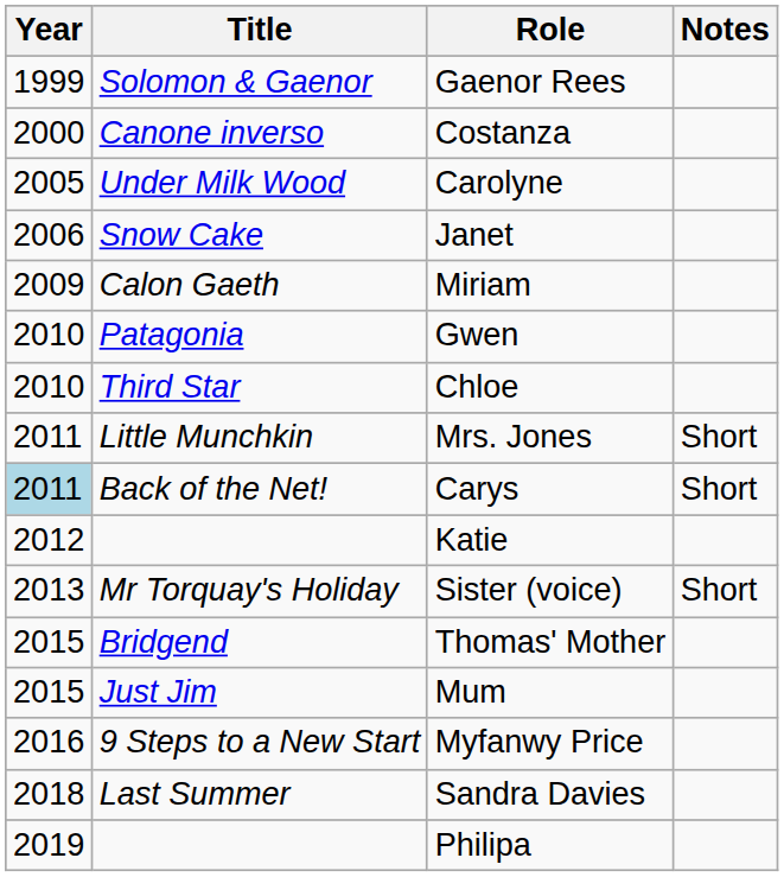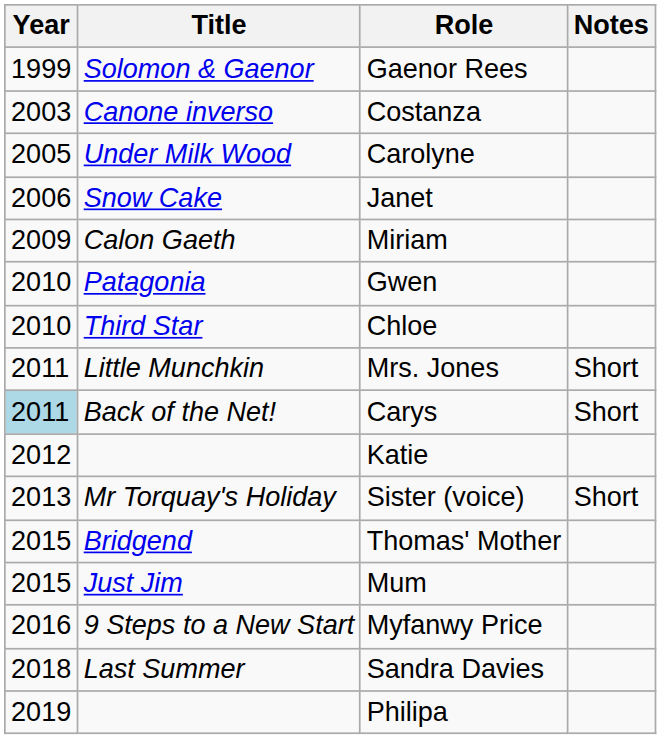 <table class="wikitable sortable">
 <tr>
 <th>Year</th>
 <th>Title</th>
 <th>Role</th>
 <th class="unsortable">Notes</th>
 </tr>
 <tr>
 <td>1999</td>
 <td><em><a href='#'>Solomon & Gaenor</a></em></td>
 <td>Gaenor Rees</td>
 <td></td>
 </tr>
 <tr>
-<td>2000</td>
+<td>2003</td>
 <td><em><a href='#'>Canone inverso</a></em></td>
 <td>Costanza</td>
 <td></td>
 </tr>
 <tr>
 <td>2005</td>
 <td><em><a href='#'>Under Milk Wood</a></em></td>
 <td>Carolyne</td>
 <td></td>
 </tr>
 <tr>
 <td>2006</td>
 <td><em><a href='#'>Snow Cake</a></em></td>
 <td>Janet</td>
 <td></td>
 </tr>
 <tr>
 <td>2009</td>
 <td><em>Calon Gaeth</em></td>
 <td>Miriam</td>
 <td></td>
 </tr>
 <tr>
 <td>2010</td>
 <td><em><a href='#'>Patagonia</a></em></td>
 <td>Gwen</td>
 <td></td>
 </tr>
 <tr>
 <td>2010</td>
 <td><em><a href='#'>Third Star</a></em></td>
 <td>Chloe</td>
 <td></td>
 </tr>
 <tr>
 <td>2011</td>
 <td><em>Little Munchkin</em></td>
 <td>Mrs. Jones</td>
 <td>Short</td>
 </tr>
 <tr>
 <td style="background: lightblue;">2011</td>
 <td><em>Back of the Net!</em></td>
 <td>Carys</td>
 <td>Short</td>
 </tr>
 <tr>
 <td>2012</td>
 <td><em></em></td>
 <td>Katie</td>
 <td></td>
 </tr>
 <tr>
 <td>2013</td>
 <td><em>Mr Torquay's Holiday</em></td>
 <td>Sister (voice)</td>
 <td>Short</td>
 </tr>
 <tr>
 <td>2015</td>
 <td><em><a href='#'>Bridgend</a></em></td>
 <td>Thomas' Mother</td>
 <td></td>
 </tr>
 <tr>
 <td>2015</td>
 <td><em><a href='#'>Just Jim</a></em></td>
 <td>Mum</td>
 <td></td>
 </tr>
 <tr>
 <td>2016</td>
 <td><em>9 Steps to a New Start</em></td>
 <td>Myfanwy Price</td>
 <td></td>
 </tr>
 <tr>
 <td>2018</td>
 <td><em>Last Summer</em></td>
 <td>Sandra Davies</td>
 <td></td>
 </tr>
 <tr>
 <td>2019</td>
 <td><em></em></td>
 <td>Philipa</td>
 <td></td>
 </tr>
 </table>
